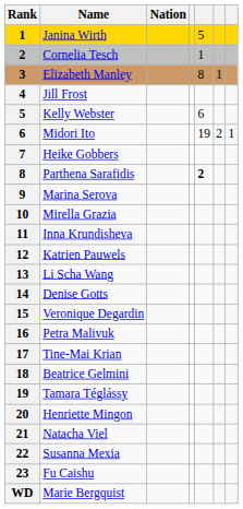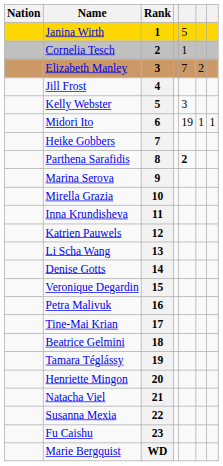 <table class="wikitable sortable">
 <tr>
+<th>Nation</th>
+<th>Name</th>
 <th>Rank</th>
-<th>Name</th>
-<th>Nation</th>
 <th></th>
 <th></th>
 <th></th>
 <th></th>
 </tr>
 <tr bgcolor=gold>
+<td></td>
+<td><a href='#'>Janina Wirth</a></td>
 <td align=center><strong>1</strong></td>
-<td><a href='#'>Janina Wirth</a></td>
-<td></td>
 <td></td>
 <td>5</td>
 <td></td>
 <td></td>
 </tr>
 <tr bgcolor=silver>
+<td></td>
+<td><a href='#'>Cornelia Tesch</a></td>
 <td align=center><strong>2</strong></td>
-<td><a href='#'>Cornelia Tesch</a></td>
-<td></td>
 <td></td>
 <td>1</td>
 <td></td>
 <td></td>
 </tr>
 <tr bgcolor=cc9966>
+<td></td>
+<td><a href='#'>Elizabeth Manley</a></td>
 <td align=center><strong>3</strong></td>
-<td><a href='#'>Elizabeth Manley</a></td>
 <td></td>
-<td></td>
-<td>8</td>
-<td>1</td>
+<td>7</td>
+<td>2</td>
 <td></td>
 </tr>
 <tr>
+<td></td>
+<td><a href='#'>Jill Frost</a></td>
 <th>4</th>
-<td><a href='#'>Jill Frost</a></td>
-<td></td>
 <td></td>
 <td></td>
 <td></td>
 <td></td>
 </tr>
 <tr>
+<td></td>
+<td><a href='#'>Kelly Webster</a></td>
 <th>5</th>
-<td><a href='#'>Kelly Webster</a></td>
 <td></td>
-<td></td>
-<td>6</td>
+<td>3</td>
 <td></td>
 <td></td>
 </tr>
 <tr>
+<td></td>
+<td><a href='#'>Midori Ito</a></td>
 <th>6</th>
-<td><a href='#'>Midori Ito</a></td>
-<td></td>
 <td></td>
 <td>19</td>
-<td>2</td>
+<td>1</td>
 <td>1</td>
 </tr>
 <tr>
+<td></td>
+<td><a href='#'>Heike Gobbers</a></td>
 <th>7</th>
-<td><a href='#'>Heike Gobbers</a></td>
-<td></td>
 <td></td>
 <td></td>
 <td></td>
 <td></td>
 </tr>
 <tr>
+<td></td>
+<td><a href='#'>Parthena Sarafidis</a></td>
 <th>8</th>
-<td><a href='#'>Parthena Sarafidis</a></td>
-<td></td>
 <td></td>
 <td><strong>2</strong></td>
 <td></td>
 <td></td>
 </tr>
 <tr>
+<td></td>
+<td><a href='#'>Marina Serova</a></td>
 <th>9</th>
-<td><a href='#'>Marina Serova</a></td>
-<td></td>
 <td></td>
 <td></td>
 <td></td>
 <td></td>
 </tr>
 <tr>
+<td></td>
+<td><a href='#'>Mirella Grazia</a></td>
 <th>10</th>
-<td><a href='#'>Mirella Grazia</a></td>
-<td></td>
 <td></td>
 <td></td>
 <td></td>
 <td></td>
 </tr>
 <tr>
+<td></td>
+<td><a href='#'>Inna Krundisheva</a></td>
 <th>11</th>
-<td><a href='#'>Inna Krundisheva</a></td>
-<td></td>
 <td></td>
 <td></td>
 <td></td>
 <td></td>
 </tr>
 <tr>
+<td></td>
+<td><a href='#'>Katrien Pauwels</a></td>
 <th>12</th>
-<td><a href='#'>Katrien Pauwels</a></td>
-<td></td>
 <td></td>
 <td></td>
 <td></td>
 <td></td>
 </tr>
 <tr>
+<td></td>
+<td><a href='#'>Li Scha Wang</a></td>
 <th>13</th>
-<td><a href='#'>Li Scha Wang</a></td>
-<td></td>
 <td></td>
 <td></td>
 <td></td>
 <td></td>
 </tr>
 <tr>
+<td></td>
+<td><a href='#'>Denise Gotts</a></td>
 <th>14</th>
-<td><a href='#'>Denise Gotts</a></td>
-<td></td>
 <td></td>
 <td></td>
 <td></td>
 <td></td>
 </tr>
 <tr>
+<td></td>
+<td><a href='#'>Veronique Degardin</a></td>
 <th>15</th>
-<td><a href='#'>Veronique Degardin</a></td>
-<td></td>
 <td></td>
 <td></td>
 <td></td>
 <td></td>
 </tr>
 <tr>
+<td></td>
+<td><a href='#'>Petra Malivuk</a></td>
 <th>16</th>
-<td><a href='#'>Petra Malivuk</a></td>
-<td></td>
 <td></td>
 <td></td>
 <td></td>
 <td></td>
 </tr>
 <tr>
+<td></td>
+<td><a href='#'>Tine-Mai Krian</a></td>
 <th>17</th>
-<td><a href='#'>Tine-Mai Krian</a></td>
-<td></td>
 <td></td>
 <td></td>
 <td></td>
 <td></td>
 </tr>
 <tr>
+<td></td>
+<td><a href='#'>Beatrice Gelmini</a></td>
 <th>18</th>
-<td><a href='#'>Beatrice Gelmini</a></td>
-<td></td>
 <td></td>
 <td></td>
 <td></td>
 <td></td>
 </tr>
 <tr>
+<td></td>
+<td><a href='#'>Tamara Téglássy</a></td>
 <th>19</th>
-<td><a href='#'>Tamara Téglássy</a></td>
-<td></td>
 <td></td>
 <td></td>
 <td></td>
 <td></td>
 </tr>
 <tr>
+<td></td>
+<td><a href='#'>Henriette Mingon</a></td>
 <th>20</th>
-<td><a href='#'>Henriette Mingon</a></td>
-<td></td>
 <td></td>
 <td></td>
 <td></td>
 <td></td>
 </tr>
 <tr>
+<td></td>
+<td><a href='#'>Natacha Viel</a></td>
 <th>21</th>
-<td><a href='#'>Natacha Viel</a></td>
-<td></td>
 <td></td>
 <td></td>
 <td></td>
 <td></td>
 </tr>
 <tr>
+<td></td>
+<td><a href='#'>Susanna Mexia</a></td>
 <th>22</th>
-<td><a href='#'>Susanna Mexia</a></td>
-<td></td>
 <td></td>
 <td></td>
 <td></td>
 <td></td>
 </tr>
 <tr>
+<td></td>
+<td><a href='#'>Fu Caishu</a></td>
 <th>23</th>
-<td><a href='#'>Fu Caishu</a></td>
-<td></td>
 <td></td>
 <td></td>
 <td></td>
 <td></td>
 </tr>
 <tr>
+<td></td>
+<td><a href='#'>Marie Bergquist</a></td>
 <th>WD</th>
-<td><a href='#'>Marie Bergquist</a></td>
-<td></td>
 <td></td>
 <td></td>
 <td></td>
 <td></td>
 </tr>
 </table>
